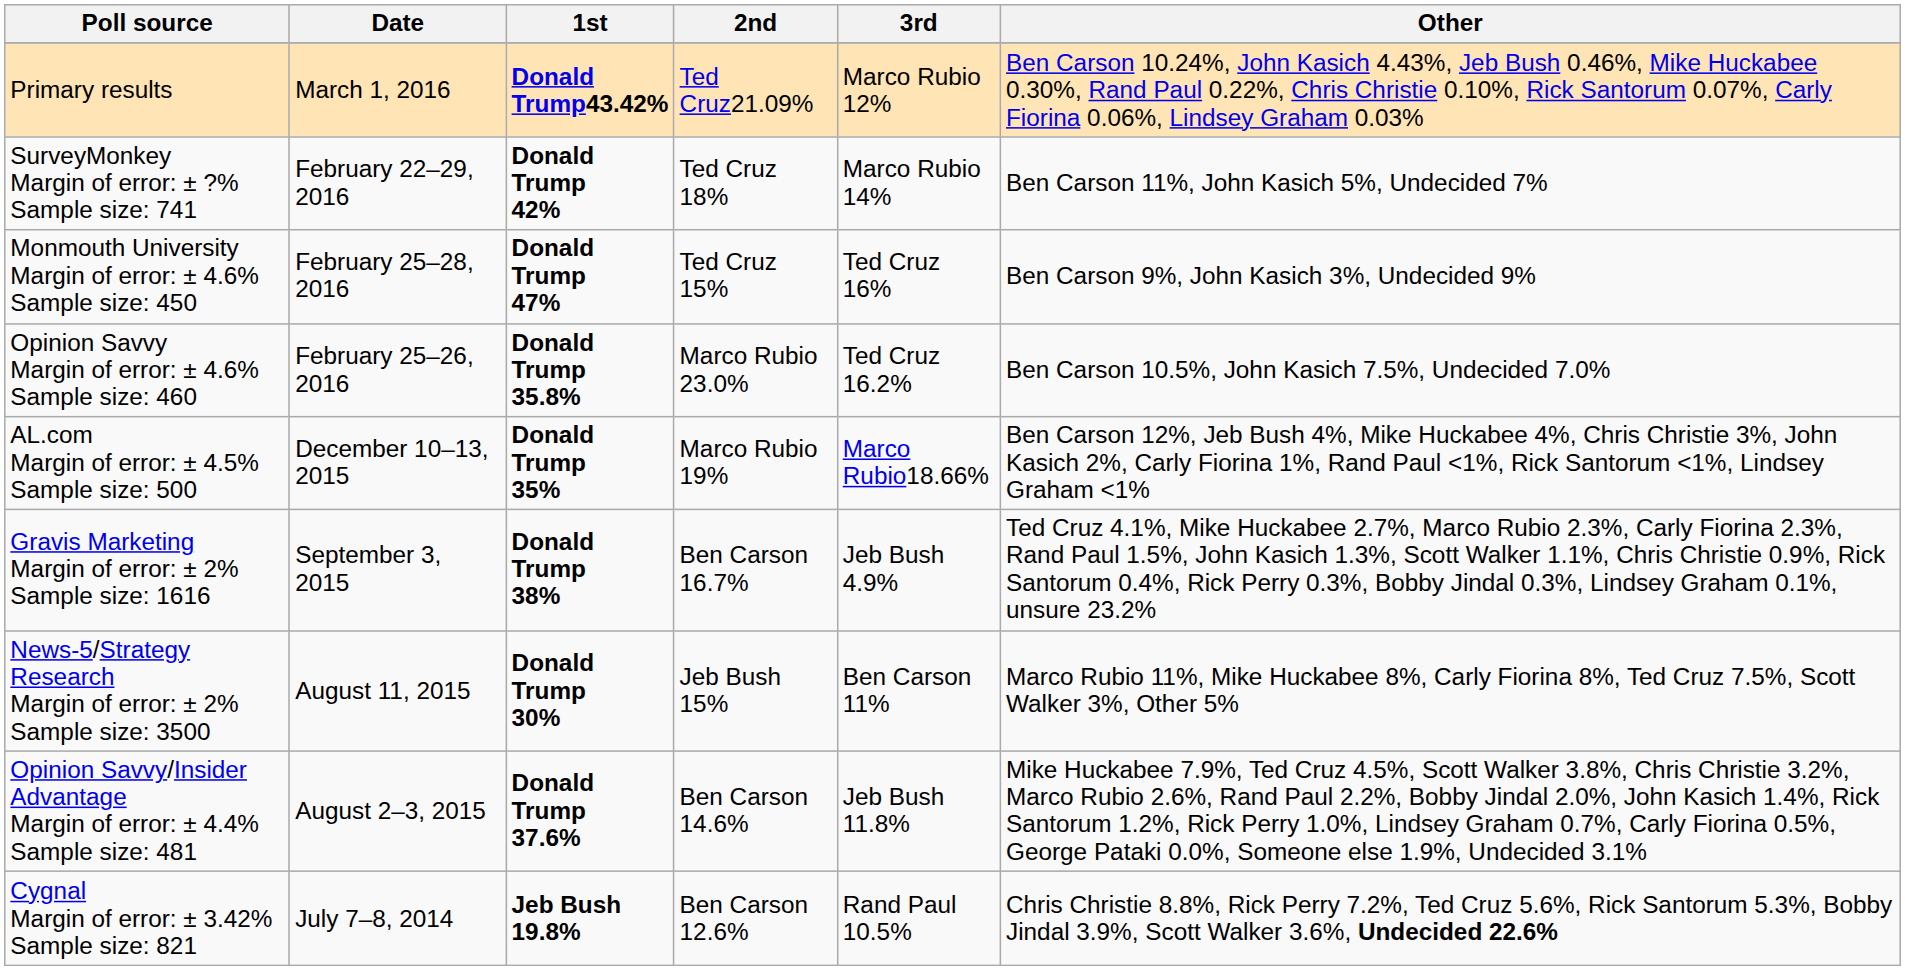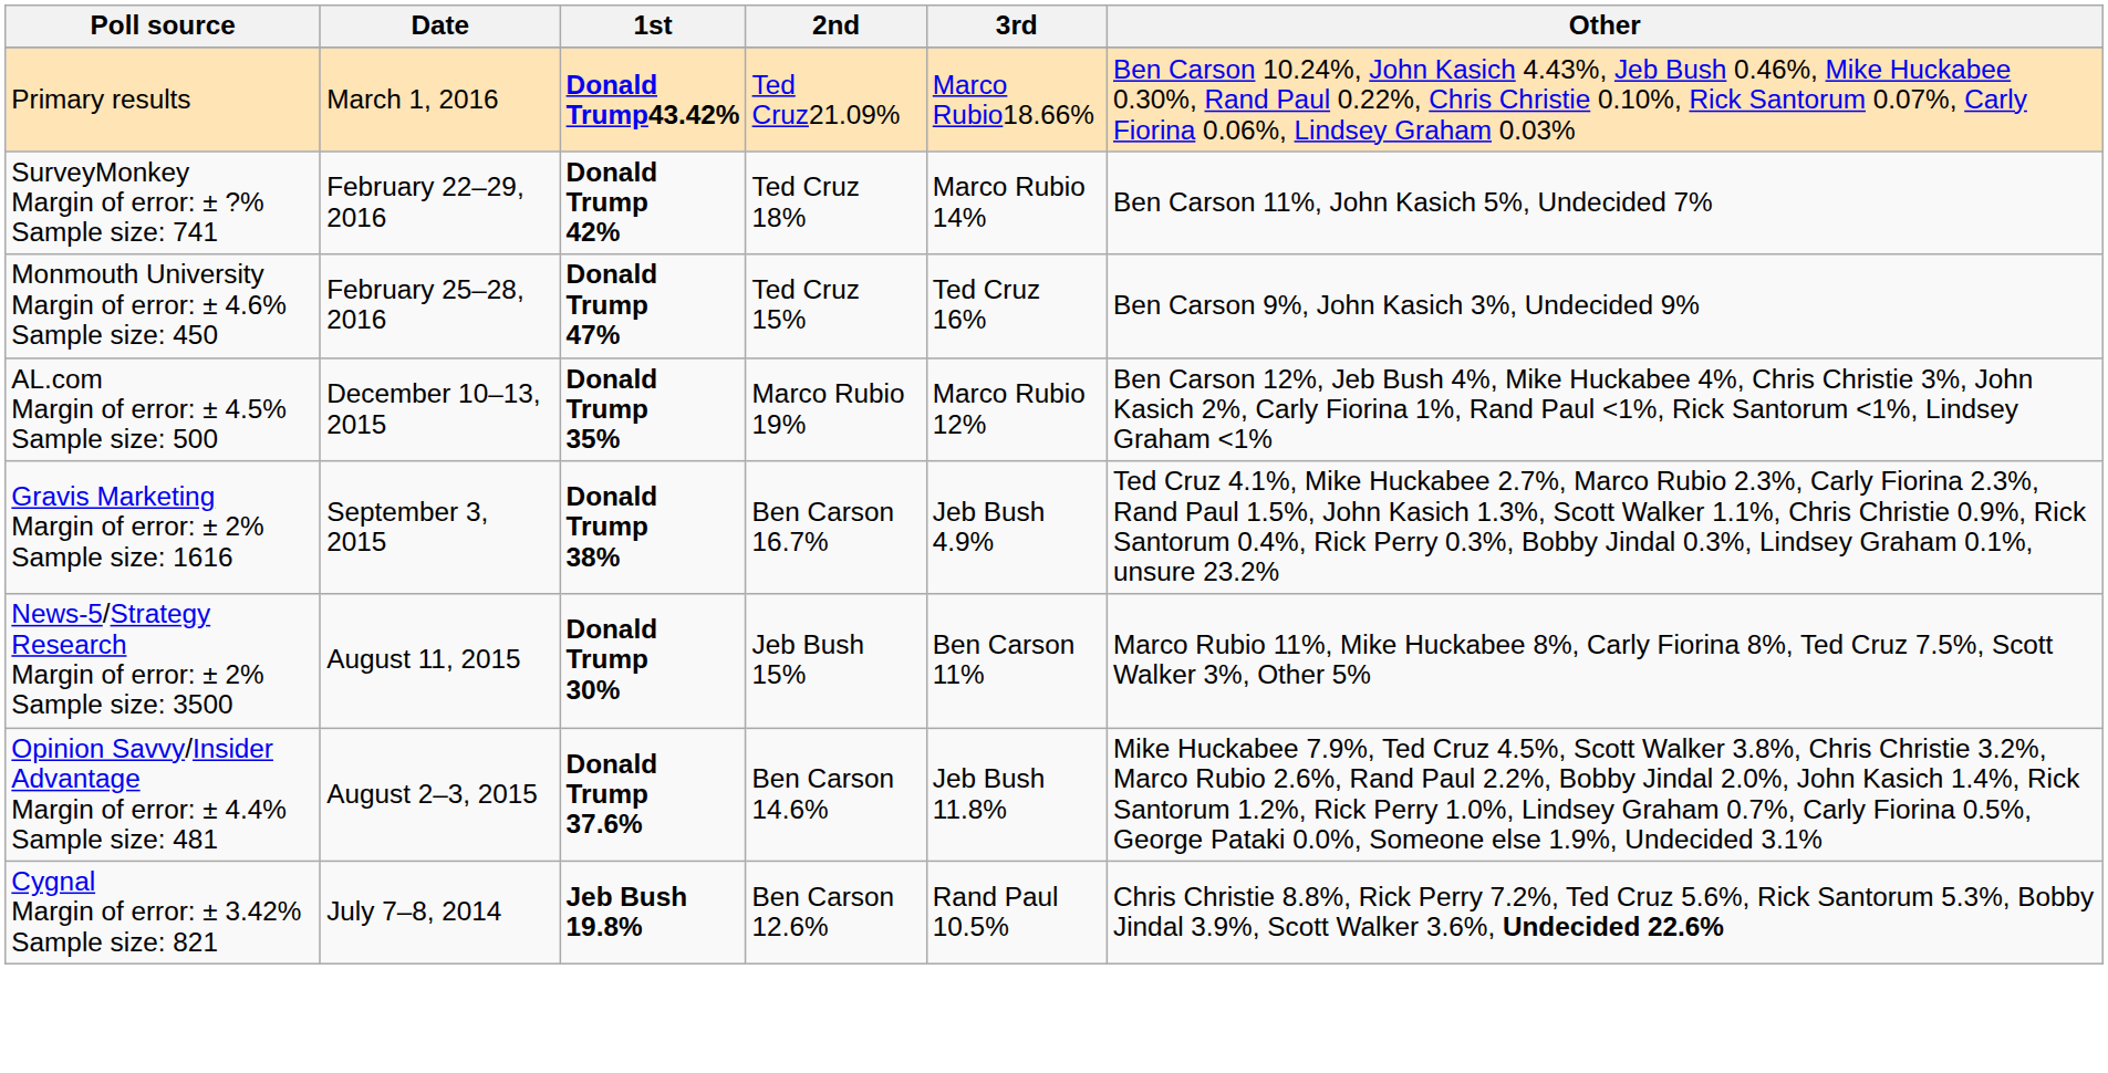 <table class="wikitable">
 <tr>
 <th style="width:180px;">Poll source</th>
 <th style="width:135px;">Date</th>
 <th style="width:100px;">1st</th>
 <th style="width:100px;">2nd</th>
 <th style="width:100px;">3rd</th>
 <th>Other</th>
 </tr>
 <tr>
 </tr>
 <tr style="background:Moccasin;">
 <td>Primary results</td>
 <td>March 1, 2016</td>
 <td><strong><a href='#'>Donald Trump</a>43.42%</strong></td>
 <td><a href='#'>Ted Cruz</a>21.09%</td>
-<td>Marco Rubio<br>12%</td>
+<td><a href='#'>Marco Rubio</a>18.66%</td>
 <td><a href='#'>Ben Carson</a> 10.24%, <a href='#'>John Kasich</a> 4.43%, <a href='#'>Jeb Bush</a> 0.46%, <a href='#'>Mike Huckabee</a> 0.30%, <a href='#'>Rand Paul</a> 0.22%, <a href='#'>Chris Christie</a> 0.10%, <a href='#'>Rick Santorum</a> 0.07%, <a href='#'>Carly Fiorina</a> 0.06%, <a href='#'>Lindsey Graham</a> 0.03%</td>
 </tr>
 <tr>
 <td>SurveyMonkey<br>Margin of error: ± ?% Sample size: 741</td>
 <td>February 22–29, 2016</td>
 <td><strong>Donald Trump<br>42%</strong></td>
 <td>Ted Cruz<br>18%</td>
 <td>Marco Rubio<br>14%</td>
 <td>Ben Carson 11%, John Kasich 5%, Undecided 7%</td>
 </tr>
 <tr>
 <td>Monmouth University<br>Margin of error: ± 4.6%<br>Sample size: 450</td>
 <td>February 25–28, 2016</td>
 <td><strong>Donald Trump<br>47%</strong></td>
 <td>Ted Cruz<br>15%</td>
 <td>Ted Cruz<br>16%</td>
 <td>Ben Carson 9%, John Kasich 3%, Undecided 9%</td>
 </tr>
 <tr>
-<td>Opinion Savvy<br>Margin of error: ± 4.6% Sample size: 460</td>
-<td>February 25–26, 2016</td>
-<td><strong>Donald Trump<br>35.8%</strong></td>
-<td>Marco Rubio<br>23.0%</td>
-<td>Ted Cruz<br>16.2%</td>
-<td>Ben Carson 10.5%, John Kasich 7.5%, Undecided 7.0%</td>
-</tr>
-<tr>
 <td>AL.com<br>Margin of error: ± 4.5% Sample size: 500</td>
 <td>December 10–13, 2015</td>
 <td><strong>Donald Trump<br>35%</strong></td>
 <td>Marco Rubio<br>19%</td>
-<td><a href='#'>Marco Rubio</a>18.66%</td>
+<td>Marco Rubio<br>12%</td>
 <td>Ben Carson 12%, Jeb Bush 4%, Mike Huckabee 4%, Chris Christie 3%, John Kasich 2%, Carly Fiorina 1%, Rand Paul <1%, Rick Santorum <1%, Lindsey Graham <1%</td>
 </tr>
 <tr>
 <td><a href='#'>Gravis Marketing</a><br>Margin of error: ± 2%<br>Sample size: 1616</td>
 <td>September 3, 2015</td>
 <td><strong>Donald Trump<br>38%</strong></td>
 <td>Ben Carson<br>16.7%</td>
 <td>Jeb Bush<br>4.9%</td>
 <td>Ted Cruz 4.1%, Mike Huckabee 2.7%, Marco Rubio 2.3%, Carly Fiorina 2.3%, Rand Paul 1.5%, John Kasich 1.3%, Scott Walker 1.1%, Chris Christie 0.9%, Rick Santorum 0.4%, Rick Perry 0.3%, Bobby Jindal 0.3%, Lindsey Graham 0.1%, unsure 23.2%</td>
 </tr>
 <tr>
 <td><a href='#'>News-5</a>/<a href='#'>Strategy Research</a><br>Margin of error: ± 2%<br>Sample size: 3500</td>
 <td>August 11, 2015</td>
 <td><strong>Donald Trump<br>30%</strong></td>
 <td>Jeb Bush<br>15%</td>
 <td>Ben Carson<br>11%</td>
 <td>Marco Rubio 11%, Mike Huckabee 8%, Carly Fiorina 8%, Ted Cruz 7.5%, Scott Walker 3%, Other 5%</td>
 </tr>
 <tr>
 <td><a href='#'>Opinion Savvy</a>/<a href='#'>Insider Advantage</a><br>Margin of error: ± 4.4%<br>Sample size: 481</td>
 <td>August 2–3, 2015</td>
 <td><strong>Donald Trump<br>37.6%</strong></td>
 <td>Ben Carson<br>14.6%</td>
 <td>Jeb Bush<br>11.8%</td>
 <td>Mike Huckabee 7.9%, Ted Cruz 4.5%, Scott Walker 3.8%, Chris Christie 3.2%, Marco Rubio 2.6%, Rand Paul 2.2%, Bobby Jindal 2.0%, John Kasich 1.4%, Rick Santorum 1.2%, Rick Perry 1.0%, Lindsey Graham 0.7%, Carly Fiorina 0.5%, George Pataki 0.0%, Someone else 1.9%, Undecided 3.1%</td>
 </tr>
 <tr>
 <td><a href='#'>Cygnal</a><br>Margin of error: ± 3.42%<br>Sample size: 821</td>
 <td>July 7–8, 2014</td>
 <td><strong>Jeb Bush<br>19.8%</strong></td>
 <td>Ben Carson<br>12.6%</td>
 <td>Rand Paul<br>10.5%</td>
 <td>Chris Christie 8.8%, Rick Perry 7.2%, Ted Cruz 5.6%, Rick Santorum 5.3%, Bobby Jindal 3.9%, Scott Walker 3.6%, <span><strong>Undecided 22.6%</strong></span></td>
 </tr>
 </table>
